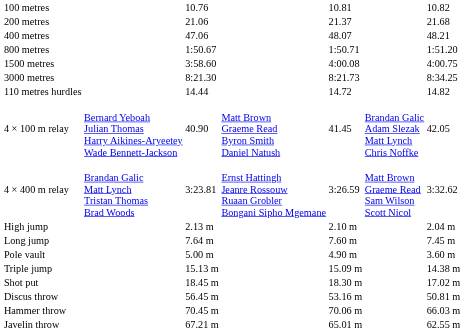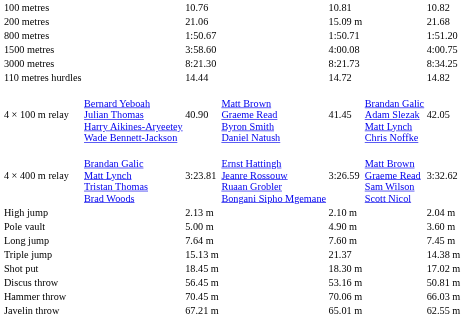 <table>
 <tr>
 <td>100 metres</td>
 <td></td>
 <td>10.76 </td>
 <td></td>
 <td>10.81</td>
 <td></td>
 <td>10.82</td>
 </tr>
 <tr>
 <td>200 metres</td>
 <td></td>
 <td>21.06 </td>
 <td></td>
-<td>21.37</td>
+<td>15.09 m </td>
 <td></td>
 <td>21.68</td>
-</tr>
-<tr>
-<td>400 metres</td>
-<td></td>
-<td>47.06 </td>
-<td></td>
-<td>48.07</td>
-<td></td>
-<td>48.21</td>
 </tr>
 <tr>
 <td>800 metres</td>
 <td></td>
 <td>1:50.67 </td>
 <td></td>
 <td>1:50.71</td>
 <td></td>
 <td>1:51.20</td>
 </tr>
 <tr>
 <td>1500 metres</td>
 <td></td>
 <td>3:58.60 </td>
 <td></td>
 <td>4:00.08</td>
 <td></td>
 <td>4:00.75</td>
 </tr>
 <tr>
 <td>3000 metres</td>
 <td></td>
 <td>8:21.30 </td>
 <td></td>
 <td>8:21.73</td>
 <td></td>
 <td>8:34.25</td>
 </tr>
 <tr>
 <td>110 metres hurdles</td>
 <td></td>
 <td>14.44</td>
 <td></td>
 <td>14.72</td>
 <td></td>
 <td>14.82</td>
 </tr>
 <tr>
 <td>4 × 100 m relay</td>
 <td><br><a href='#'>Bernard Yeboah</a><br><a href='#'>Julian Thomas</a><br><a href='#'>Harry Aikines-Aryeetey</a><br><a href='#'>Wade Bennett-Jackson</a></td>
 <td>40.90 </td>
 <td><br><a href='#'>Matt Brown</a><br><a href='#'>Graeme Read</a><br><a href='#'>Byron Smith</a><br><a href='#'>Daniel Natush</a></td>
 <td>41.45</td>
 <td><br><a href='#'>Brandan Galic</a><br><a href='#'>Adam Slezak</a><br><a href='#'>Matt Lynch</a><br><a href='#'>Chris Noffke</a></td>
 <td>42.05</td>
 </tr>
 <tr>
 <td>4 × 400 m relay</td>
 <td><br><a href='#'>Brandan Galic</a><br><a href='#'>Matt Lynch</a><br><a href='#'>Tristan Thomas</a><br><a href='#'>Brad Woods</a></td>
 <td>3:23.81</td>
 <td><br><a href='#'>Ernst Hattingh</a><br><a href='#'>Jeanre Rossouw</a><br><a href='#'>Ruaan Grobler</a><br><a href='#'>Bongani Sipho Mgemane</a></td>
 <td>3:26.59</td>
 <td><br><a href='#'>Matt Brown</a><br><a href='#'>Graeme Read</a><br><a href='#'>Sam Wilson</a><br><a href='#'>Scott Nicol</a></td>
 <td>3:32.62</td>
 </tr>
 <tr>
 <td>High jump</td>
 <td></td>
 <td>2.13 m </td>
 <td></td>
 <td>2.10 m</td>
 <td></td>
 <td>2.04 m</td>
 </tr>
 <tr>
+<td>Pole vault</td>
+<td></td>
+<td>5.00 m </td>
+<td></td>
+<td>4.90 m</td>
+<td></td>
+<td>3.60 m</td>
+</tr>
+<tr>
 <td>Long jump</td>
 <td></td>
 <td>7.64 m </td>
 <td></td>
 <td>7.60 m </td>
 <td></td>
 <td>7.45 m</td>
 </tr>
 <tr>
-<td>Pole vault</td>
-<td></td>
-<td>5.00 m </td>
-<td></td>
-<td>4.90 m</td>
-<td></td>
-<td>3.60 m</td>
-</tr>
-<tr>
 <td>Triple jump</td>
 <td></td>
 <td>15.13 m </td>
 <td></td>
-<td>15.09 m </td>
+<td>21.37</td>
 <td></td>
 <td>14.38 m </td>
 </tr>
 <tr>
 <td>Shot put</td>
 <td></td>
 <td>18.45 m </td>
 <td></td>
 <td>18.30 m</td>
 <td></td>
 <td>17.02 m</td>
 </tr>
 <tr>
 <td>Discus throw</td>
 <td></td>
 <td>56.45 m </td>
 <td></td>
 <td>53.16 m</td>
 <td></td>
 <td>50.81 m</td>
 </tr>
 <tr>
 <td>Hammer throw</td>
 <td></td>
 <td>70.45 m </td>
 <td></td>
 <td>70.06 m</td>
 <td></td>
 <td>66.03 m</td>
 </tr>
 <tr>
 <td>Javelin throw</td>
 <td></td>
 <td>67.21 m </td>
 <td></td>
 <td>65.01 m</td>
 <td></td>
 <td>62.55 m</td>
 </tr>
 </table>
